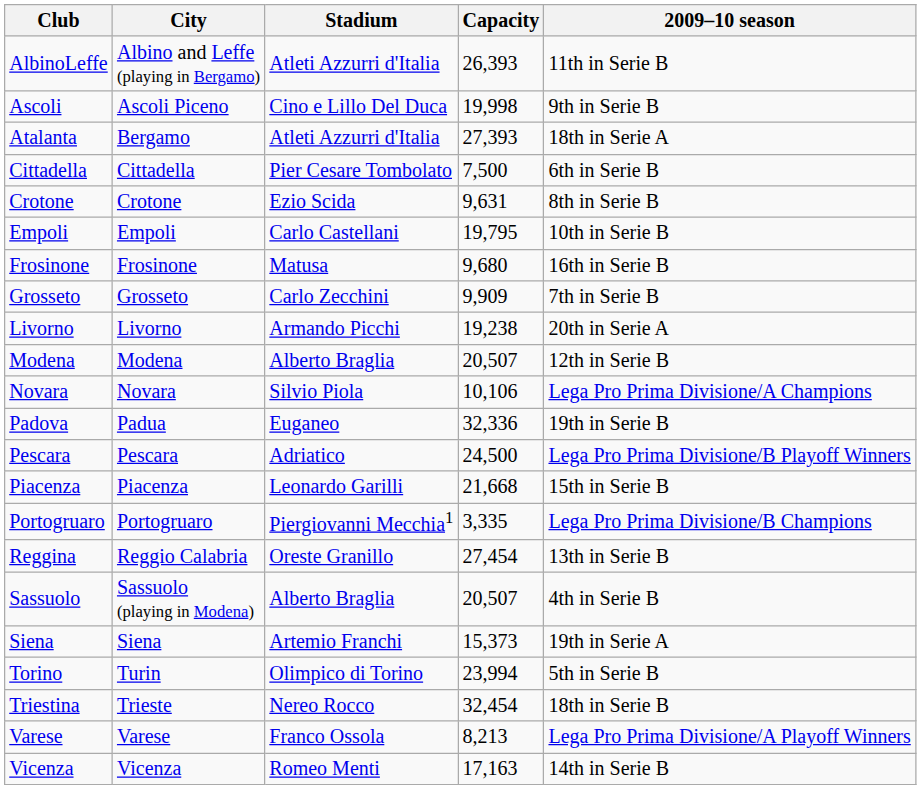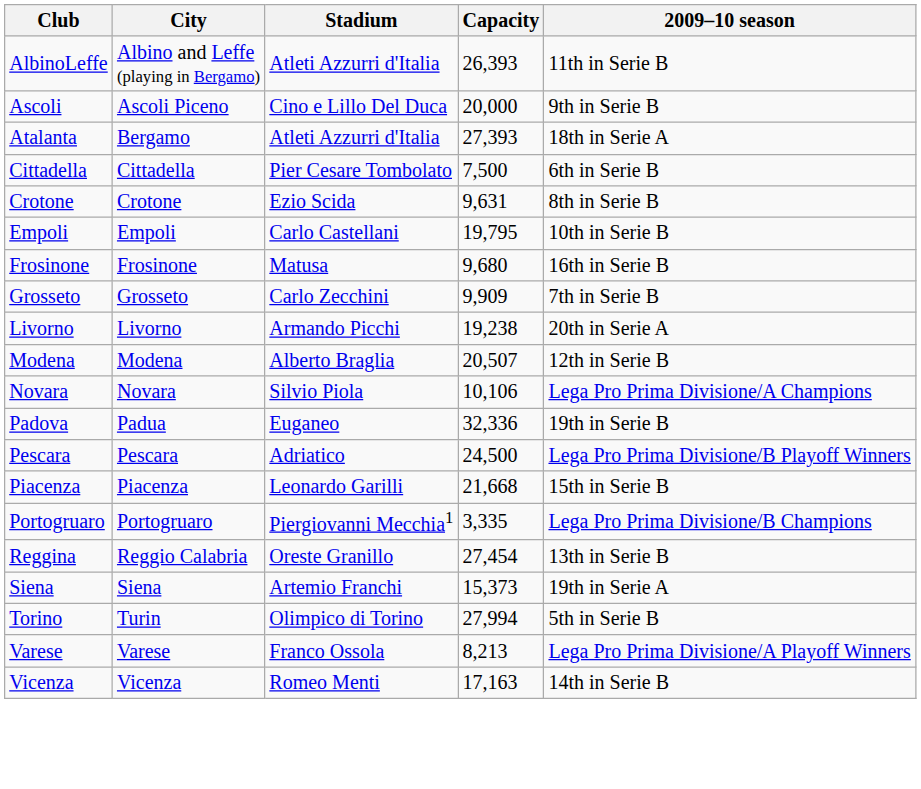 <table class="wikitable">
 <tr>
 <th>Club</th>
 <th>City</th>
 <th>Stadium</th>
 <th>Capacity</th>
 <th>2009–10 season</th>
 </tr>
 <tr>
 <td><a href='#'>AlbinoLeffe</a></td>
 <td><a href='#'>Albino</a> and <a href='#'>Leffe</a><br><small>(playing in <a href='#'>Bergamo</a>)</small></td>
 <td><a href='#'>Atleti Azzurri d'Italia</a></td>
 <td>26,393</td>
 <td>11th in Serie B</td>
 </tr>
 <tr>
 <td><a href='#'>Ascoli</a></td>
 <td><a href='#'>Ascoli Piceno</a></td>
 <td><a href='#'>Cino e Lillo Del Duca</a></td>
-<td>19,998</td>
+<td>20,000</td>
 <td>9th in Serie B</td>
 </tr>
 <tr>
 <td><a href='#'>Atalanta</a></td>
 <td><a href='#'>Bergamo</a></td>
 <td><a href='#'>Atleti Azzurri d'Italia</a></td>
 <td>27,393</td>
 <td>18th in Serie A</td>
 </tr>
 <tr>
 <td><a href='#'>Cittadella</a></td>
 <td><a href='#'>Cittadella</a></td>
 <td><a href='#'>Pier Cesare Tombolato</a></td>
 <td>7,500</td>
 <td>6th in Serie B</td>
 </tr>
 <tr>
 <td><a href='#'>Crotone</a></td>
 <td><a href='#'>Crotone</a></td>
 <td><a href='#'>Ezio Scida</a></td>
 <td>9,631</td>
 <td>8th in Serie B</td>
 </tr>
 <tr>
 <td><a href='#'>Empoli</a></td>
 <td><a href='#'>Empoli</a></td>
 <td><a href='#'>Carlo Castellani</a></td>
 <td>19,795</td>
 <td>10th in Serie B</td>
 </tr>
 <tr>
 <td><a href='#'>Frosinone</a></td>
 <td><a href='#'>Frosinone</a></td>
 <td><a href='#'>Matusa</a></td>
 <td>9,680</td>
 <td>16th in Serie B</td>
 </tr>
 <tr>
 <td><a href='#'>Grosseto</a></td>
 <td><a href='#'>Grosseto</a></td>
 <td><a href='#'>Carlo Zecchini</a></td>
 <td>9,909</td>
 <td>7th in Serie B</td>
 </tr>
 <tr>
 <td><a href='#'>Livorno</a></td>
 <td><a href='#'>Livorno</a></td>
 <td><a href='#'>Armando Picchi</a></td>
 <td>19,238</td>
 <td>20th in Serie A</td>
 </tr>
 <tr>
 <td><a href='#'>Modena</a></td>
 <td><a href='#'>Modena</a></td>
 <td><a href='#'>Alberto Braglia</a></td>
 <td>20,507</td>
 <td>12th in Serie B</td>
 </tr>
 <tr>
 <td><a href='#'>Novara</a></td>
 <td><a href='#'>Novara</a></td>
 <td><a href='#'>Silvio Piola</a></td>
 <td>10,106</td>
 <td><a href='#'>Lega Pro Prima Divisione/A Champions</a></td>
 </tr>
 <tr>
 <td><a href='#'>Padova</a></td>
 <td><a href='#'>Padua</a></td>
 <td><a href='#'>Euganeo</a></td>
 <td>32,336</td>
 <td>19th in Serie B</td>
 </tr>
 <tr>
 <td><a href='#'>Pescara</a></td>
 <td><a href='#'>Pescara</a></td>
 <td><a href='#'>Adriatico</a></td>
 <td>24,500</td>
 <td><a href='#'>Lega Pro Prima Divisione/B Playoff Winners</a></td>
 </tr>
 <tr>
 <td><a href='#'>Piacenza</a></td>
 <td><a href='#'>Piacenza</a></td>
 <td><a href='#'>Leonardo Garilli</a></td>
 <td>21,668</td>
 <td>15th in Serie B</td>
 </tr>
 <tr>
 <td><a href='#'>Portogruaro</a></td>
 <td><a href='#'>Portogruaro</a></td>
 <td><a href='#'>Piergiovanni Mecchia</a><sup>1</sup></td>
 <td>3,335</td>
 <td><a href='#'>Lega Pro Prima Divisione/B Champions</a></td>
 </tr>
 <tr>
 <td><a href='#'>Reggina</a></td>
 <td><a href='#'>Reggio Calabria</a></td>
 <td><a href='#'>Oreste Granillo</a></td>
 <td>27,454</td>
 <td>13th in Serie B</td>
 </tr>
 <tr>
-<td><a href='#'>Sassuolo</a></td>
-<td><a href='#'>Sassuolo</a><br><small>(playing in <a href='#'>Modena</a>)</small></td>
-<td><a href='#'>Alberto Braglia</a></td>
-<td>20,507</td>
-<td>4th in Serie B</td>
-</tr>
-<tr>
 <td><a href='#'>Siena</a></td>
 <td><a href='#'>Siena</a></td>
 <td><a href='#'>Artemio Franchi</a></td>
 <td>15,373</td>
 <td>19th in Serie A</td>
 </tr>
 <tr>
 <td><a href='#'>Torino</a></td>
 <td><a href='#'>Turin</a></td>
 <td><a href='#'>Olimpico di Torino</a></td>
-<td>23,994</td>
+<td>27,994</td>
 <td>5th in Serie B</td>
-</tr>
-<tr>
-<td><a href='#'>Triestina</a></td>
-<td><a href='#'>Trieste</a></td>
-<td><a href='#'>Nereo Rocco</a></td>
-<td>32,454</td>
-<td>18th in Serie B</td>
 </tr>
 <tr>
 <td><a href='#'>Varese</a></td>
 <td><a href='#'>Varese</a></td>
 <td><a href='#'>Franco Ossola</a></td>
 <td>8,213</td>
 <td><a href='#'>Lega Pro Prima Divisione/A Playoff Winners</a></td>
 </tr>
 <tr>
 <td><a href='#'>Vicenza</a></td>
 <td><a href='#'>Vicenza</a></td>
 <td><a href='#'>Romeo Menti</a></td>
 <td>17,163</td>
 <td>14th in Serie B</td>
 </tr>
 </table>
